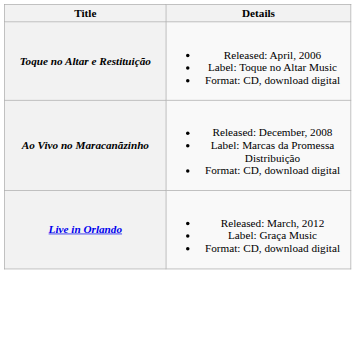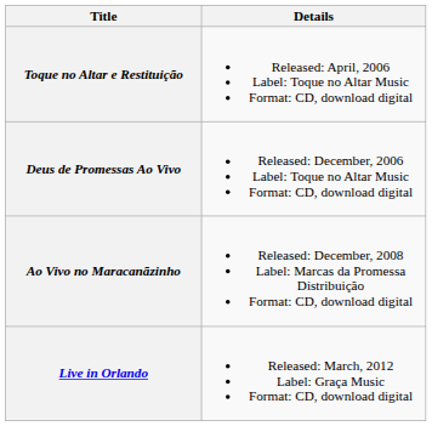 <table class="wikitable plainrowheaders" style="text-align:center;">
 <tr>
 <th scope="col" style="width:14em;">Title</th>
 <th scope="col" style="width:16em;">Details</th>
 </tr>
 <tr>
 <th scope="row"><em>Toque no Altar e Restituição</em></th>
 <td><br><ul><li>Released: April, 2006</li><li>Label: Toque no Altar Music</li><li>Format: CD, download digital</li></ul></td>
 </tr>
 <tr>
+<th scope="row"><em>Deus de Promessas Ao Vivo</em></th>
+<td><br><ul><li>Released: December, 2006</li><li>Label:  Toque no Altar Music</li><li>Format: CD, download digital</li></ul></td>
+</tr>
+<tr>
 <th scope="row"><em>Ao Vivo no Maracanãzinho</em></th>
 <td><br><ul><li>Released: December, 2008</li><li>Label:  Marcas da Promessa Distribuição</li><li>Format: CD, download digital</li></ul></td>
 </tr>
 <tr>
 <th scope="row"><em><a href='#'>Live in Orlando</a></em></th>
 <td><br><ul><li>Released: March, 2012</li><li>Label: Graça Music</li><li>Format: CD, download digital</li></ul></td>
 </tr>
 </table>
